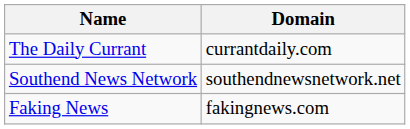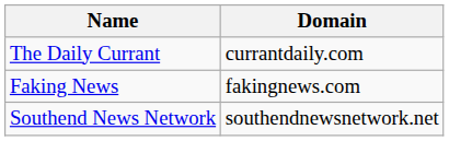 <table class="wikitable sortable">
 <tr>
 <th>Name</th>
 <th>Domain</th>
 </tr>
 <tr>
 <td><a href='#'>The Daily Currant</a></td>
 <td>currantdaily.com</td>
 </tr>
 <tr>
+<td><a href='#'>Faking News</a></td>
+<td>fakingnews.com</td>
+</tr>
+<tr>
 <td><a href='#'>Southend News Network</a></td>
 <td>southendnewsnetwork.net</td>
 </tr>
-<tr>
-<td><a href='#'>Faking News</a></td>
-<td>fakingnews.com</td>
-</tr>
 </table>
